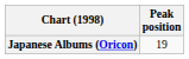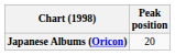 <table class="wikitable plainrowheaders" style="text-align:center;" border="1">
 <tr>
 <th scope="col">Chart (1998)</th>
 <th scope="col">Peak<br>position</th>
 </tr>
 <tr>
 <th scope="row">Japanese Albums (<a href='#'>Oricon</a>)</th>
-<td>19</td>
+<td>20</td>
 </tr>
 </table>
